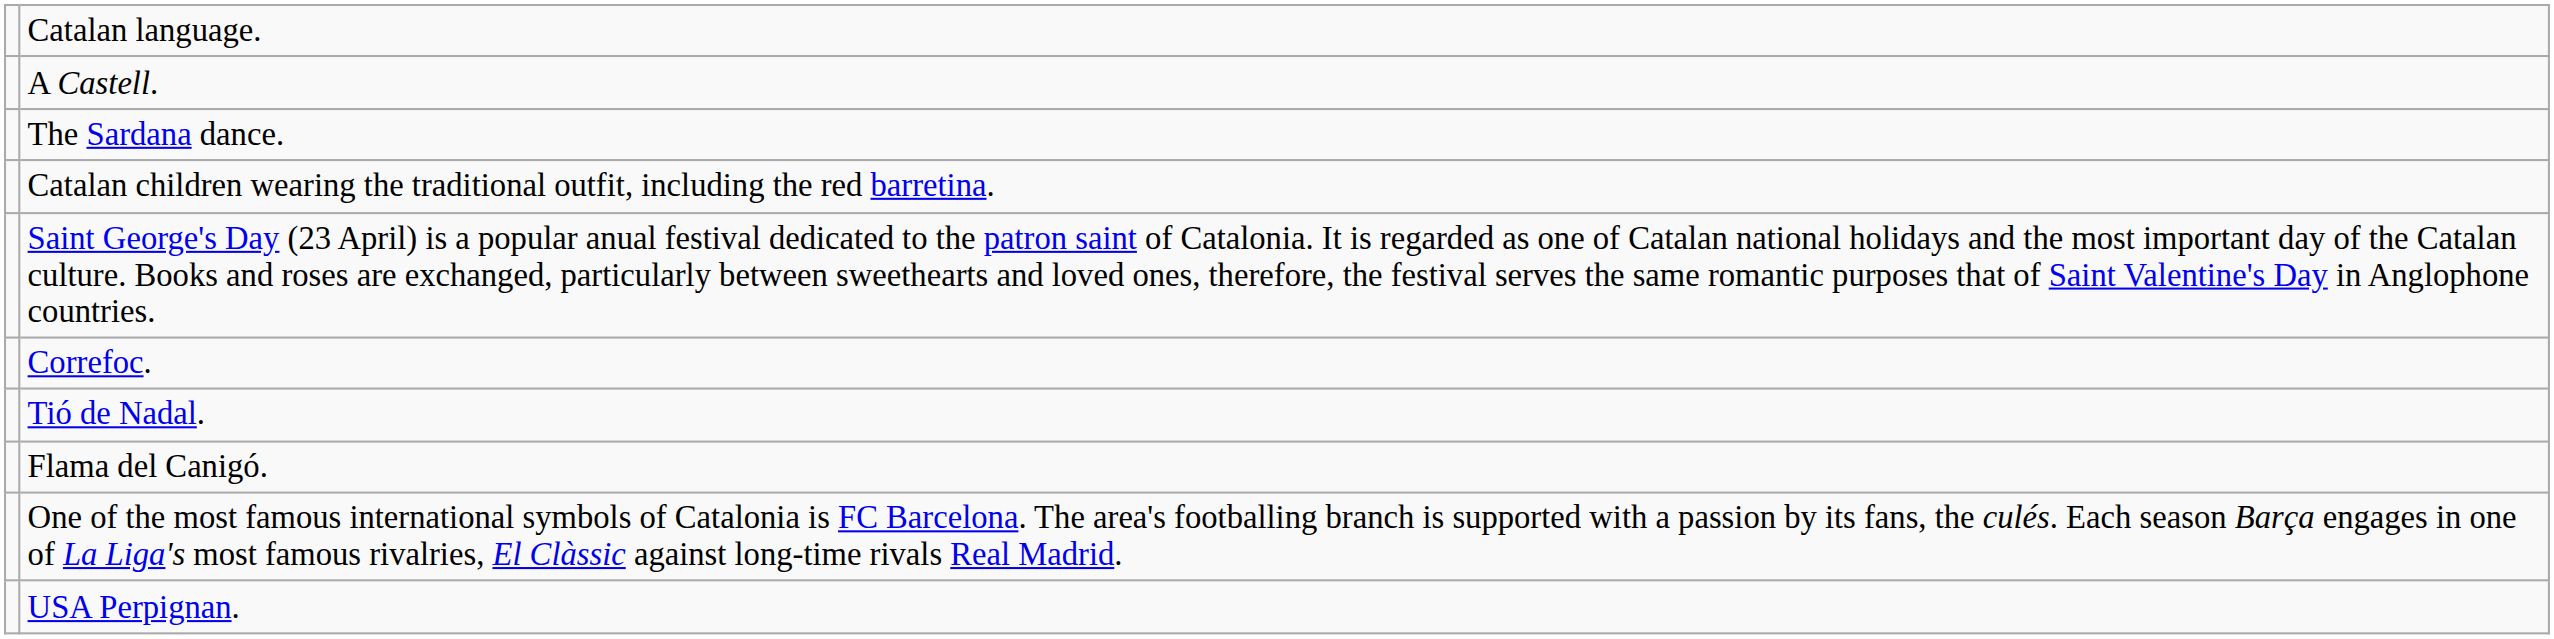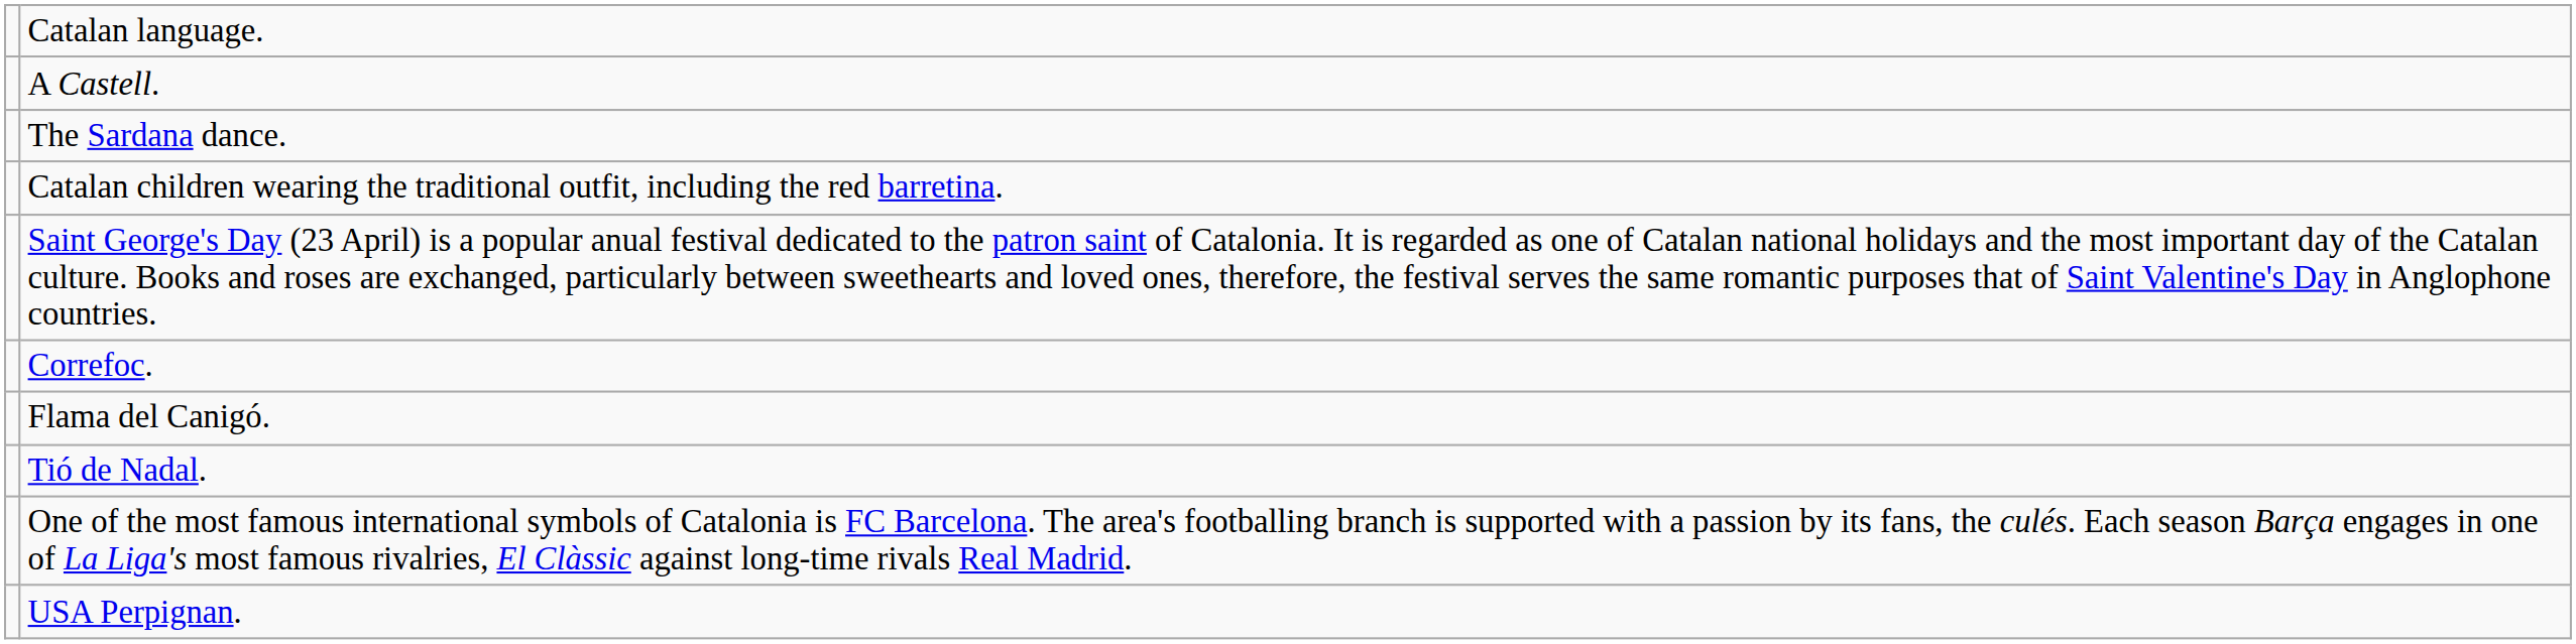 <table class="wikitable">
 <tr>
 <td></td>
 <td>Catalan language.</td>
 </tr>
 <tr>
 <td></td>
 <td>A <em>Castell</em>.</td>
 </tr>
 <tr>
 <td></td>
 <td>The <a href='#'>Sardana</a> dance.</td>
 </tr>
 <tr>
 <td></td>
 <td>Catalan children wearing the traditional outfit, including the red <a href='#'>barretina</a>.</td>
 </tr>
 <tr>
 <td></td>
 <td><a href='#'>Saint George's Day</a> (23 April) is a popular anual festival dedicated to the <a href='#'>patron saint</a> of Catalonia. It is regarded as one of Catalan national holidays and the most important day of the Catalan culture. Books and roses are exchanged, particularly between sweethearts and loved ones, therefore, the festival serves the same romantic purposes that of <a href='#'>Saint Valentine's Day</a> in Anglophone countries.</td>
 </tr>
 <tr>
 <td></td>
 <td><a href='#'>Correfoc</a>.</td>
 </tr>
 <tr>
 <td></td>
-<td><a href='#'>Tió de Nadal</a>.</td>
+<td>Flama del Canigó.</td>
 </tr>
 <tr>
 <td></td>
-<td>Flama del Canigó.</td>
+<td><a href='#'>Tió de Nadal</a>.</td>
 </tr>
 <tr>
 <td></td>
 <td>One of the most famous international symbols of Catalonia is <a href='#'>FC Barcelona</a>. The area's footballing branch is supported with a passion by its fans, the <em>culés</em>. Each season <em>Barça</em> engages in one of <em><a href='#'>La Liga</a>'s</em> most famous rivalries, <em><a href='#'>El Clàssic</a></em> against long-time rivals <a href='#'>Real Madrid</a>.</td>
 </tr>
 <tr>
 <td></td>
 <td><a href='#'>USA Perpignan</a>.</td>
 </tr>
 </table>
